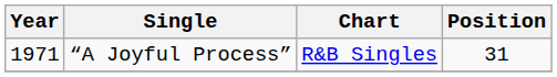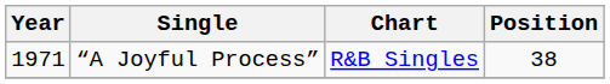 <table class="wikitable">
 <tr>
 <th>Year</th>
 <th>Single</th>
 <th>Chart</th>
 <th>Position</th>
 </tr>
 <tr>
 <td>1971</td>
 <td>“A Joyful Process”</td>
 <td><a href='#'>R&B Singles</a></td>
-<td align="center">31</td>
+<td align="center">38</td>
 </tr>
 <tr>
 </tr>
 </table>
